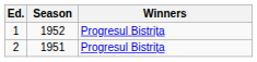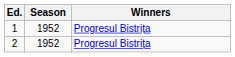 <table class="wikitable" style="font-size:90%">
 <tr>
 <th><abbr>Ed.</abbr></th>
 <th width="60">Season</th>
 <th width="220">Winners</th>
 </tr>
 <tr>
 <td align=center>1</td>
 <td align=center>1952</td>
 <td><a href='#'>Progresul Bistrița</a></td>
 </tr>
 <tr>
 <td align=center>2</td>
-<td align=center>1951</td>
+<td align=center>1952</td>
 <td><a href='#'>Progresul Bistrița</a></td>
 </tr>
 </table>
